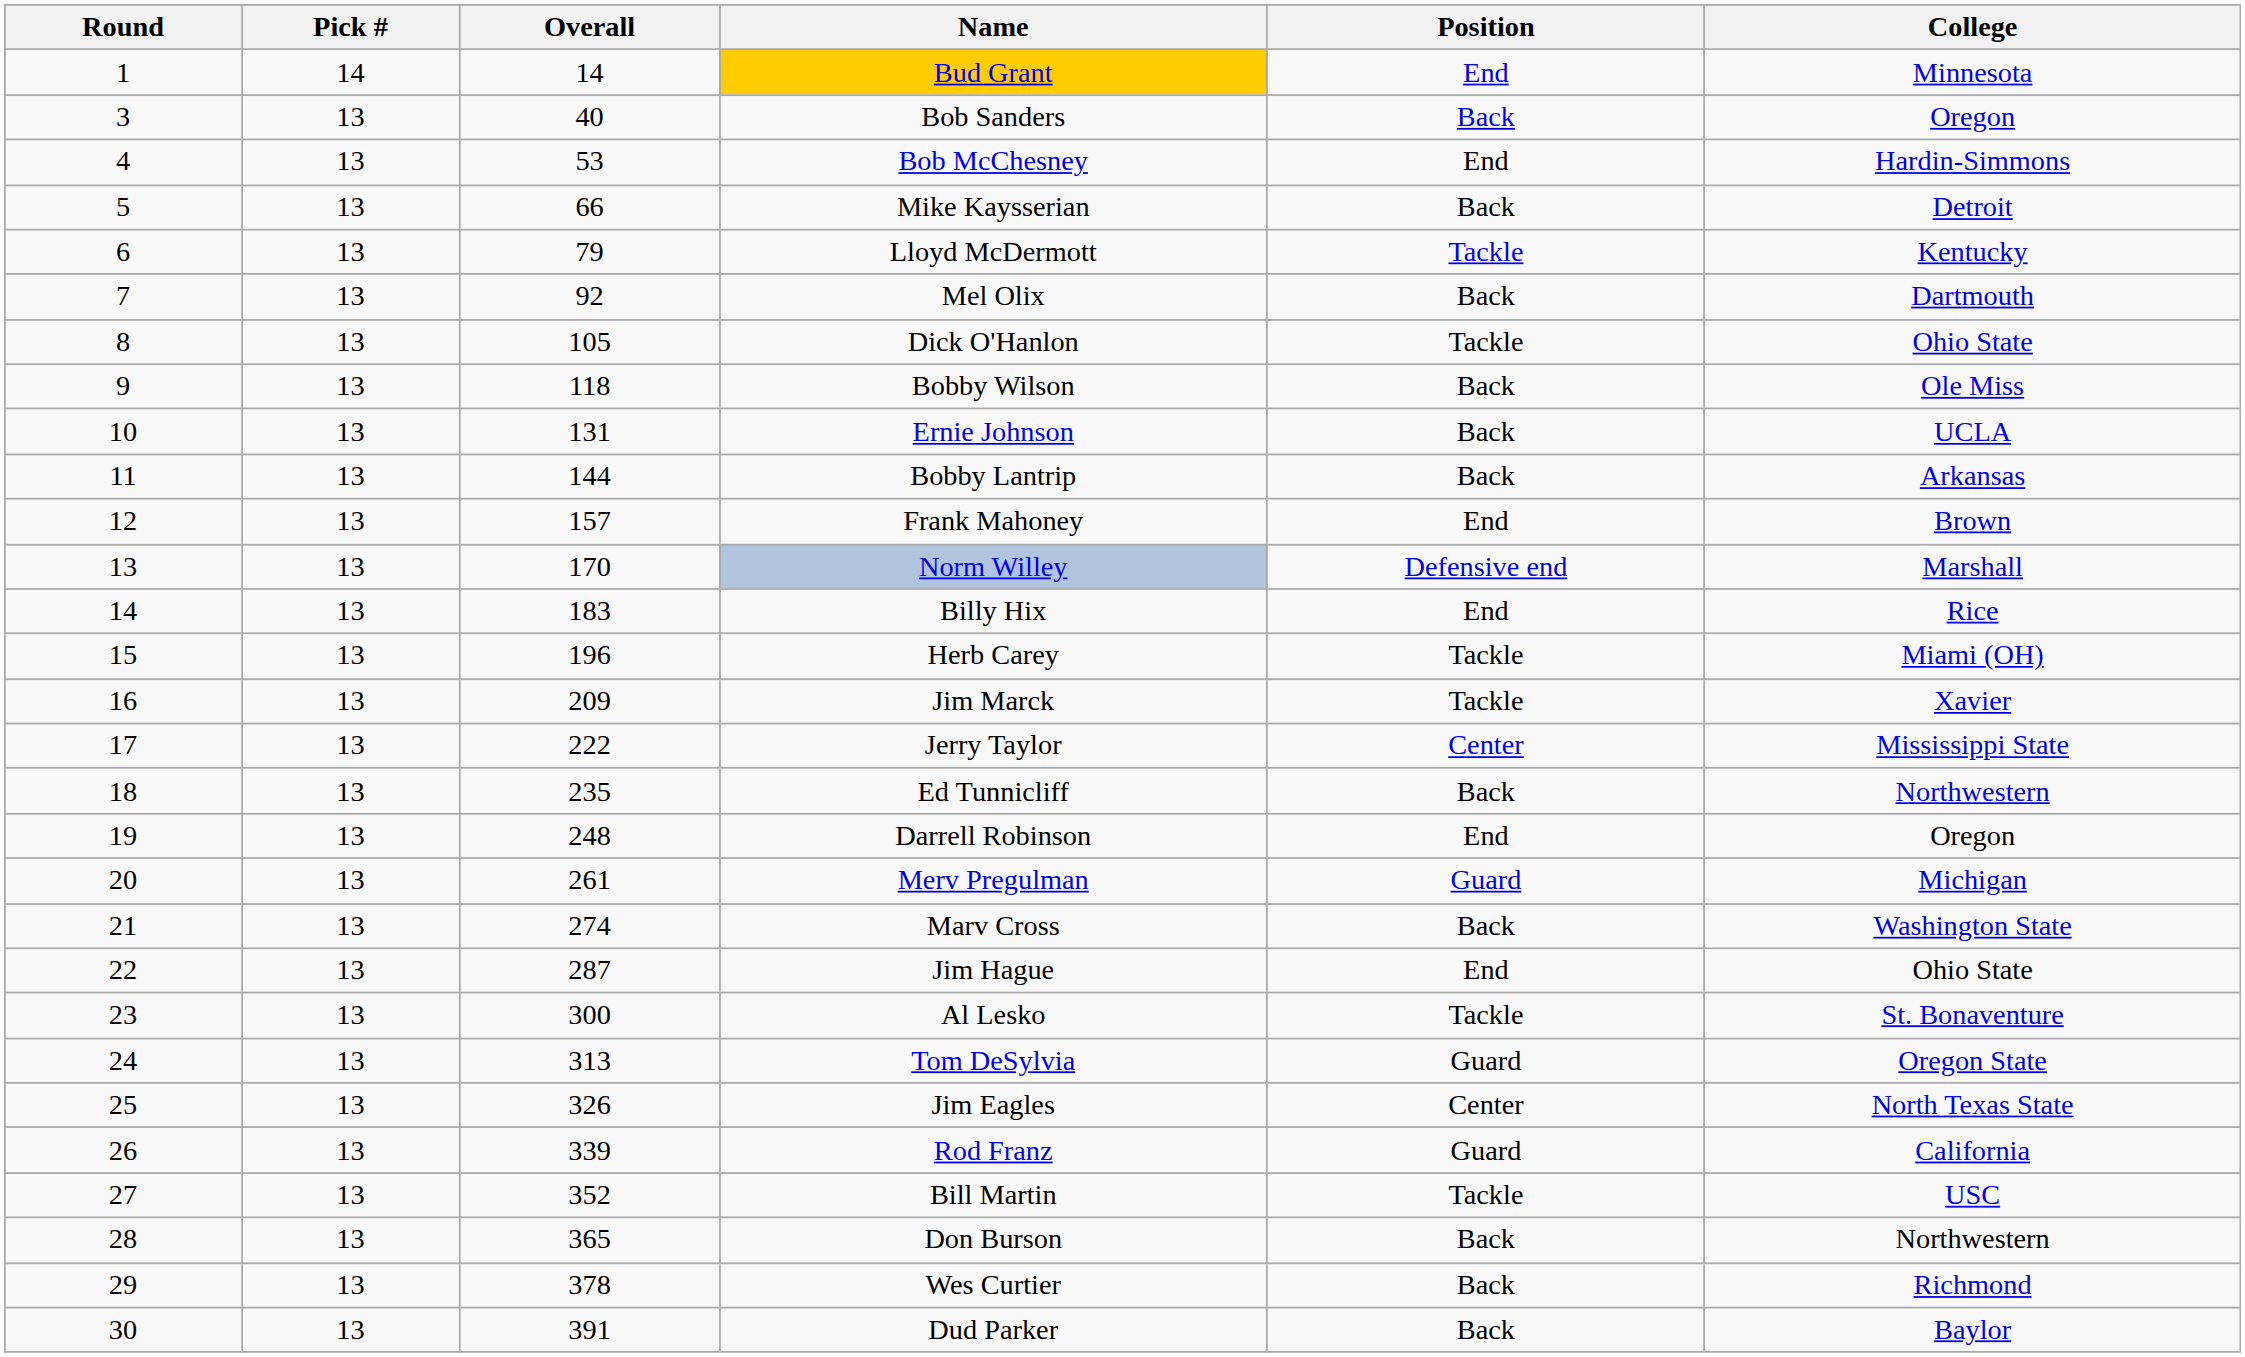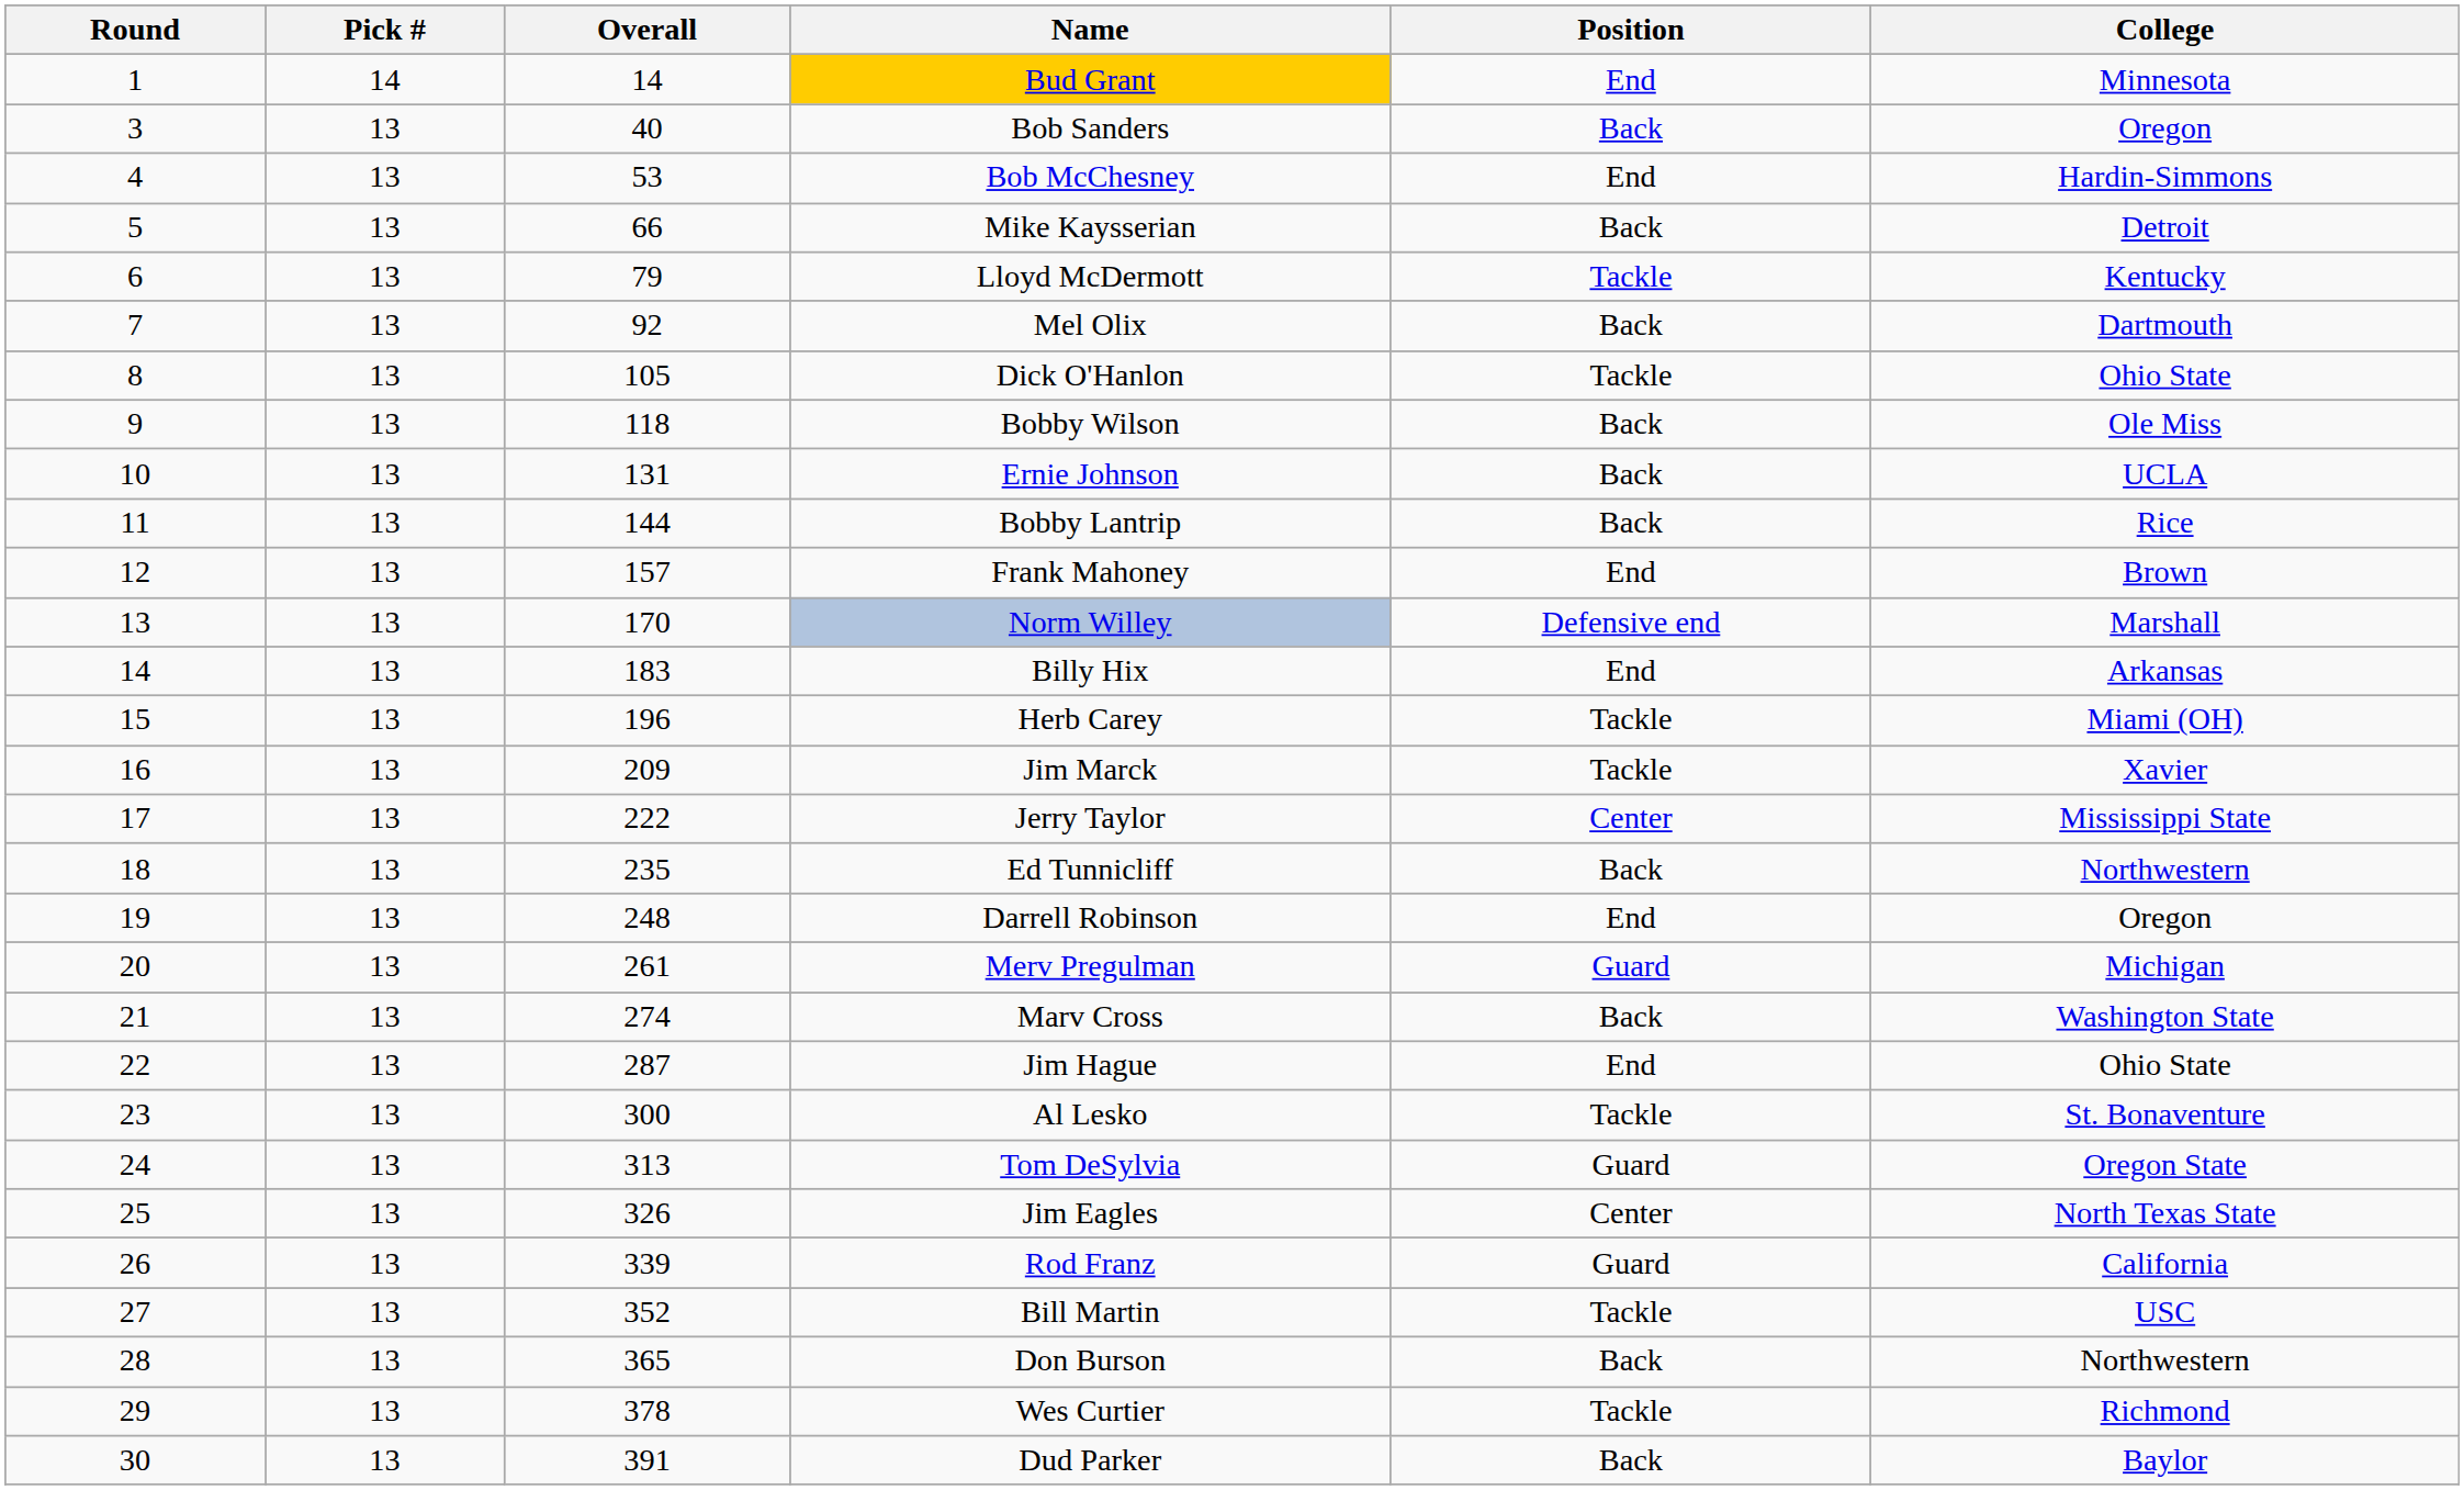 <table class="wikitable sortable sortable" style="width: 100%; text-align:center">
 <tr>
 <th>Round</th>
 <th>Pick #</th>
 <th>Overall</th>
 <th>Name</th>
 <th>Position</th>
 <th>College</th>
 </tr>
 <tr>
 <td>1</td>
 <td>14</td>
 <td>14</td>
 <td bgcolor=#FFCC00><a href='#'>Bud Grant</a></td>
 <td><a href='#'>End</a></td>
 <td><a href='#'>Minnesota</a></td>
 </tr>
 <tr>
 <td>3</td>
 <td>13</td>
 <td>40</td>
 <td>Bob Sanders</td>
 <td><a href='#'>Back</a></td>
 <td><a href='#'>Oregon</a></td>
 </tr>
 <tr>
 <td>4</td>
 <td>13</td>
 <td>53</td>
 <td><a href='#'>Bob McChesney</a></td>
 <td>End</td>
 <td><a href='#'>Hardin-Simmons</a></td>
 </tr>
 <tr>
 <td>5</td>
 <td>13</td>
 <td>66</td>
 <td>Mike Kaysserian</td>
 <td>Back</td>
 <td><a href='#'>Detroit</a></td>
 </tr>
 <tr>
 <td>6</td>
 <td>13</td>
 <td>79</td>
 <td>Lloyd McDermott</td>
 <td><a href='#'>Tackle</a></td>
 <td><a href='#'>Kentucky</a></td>
 </tr>
 <tr>
 <td>7</td>
 <td>13</td>
 <td>92</td>
 <td>Mel Olix</td>
 <td>Back</td>
 <td><a href='#'>Dartmouth</a></td>
 </tr>
 <tr>
 <td>8</td>
 <td>13</td>
 <td>105</td>
 <td>Dick O'Hanlon</td>
 <td>Tackle</td>
 <td><a href='#'>Ohio State</a></td>
 </tr>
 <tr>
 <td>9</td>
 <td>13</td>
 <td>118</td>
 <td>Bobby Wilson</td>
 <td>Back</td>
 <td><a href='#'>Ole Miss</a></td>
 </tr>
 <tr>
 <td>10</td>
 <td>13</td>
 <td>131</td>
 <td><a href='#'>Ernie Johnson</a></td>
 <td>Back</td>
 <td><a href='#'>UCLA</a></td>
 </tr>
 <tr>
 <td>11</td>
 <td>13</td>
 <td>144</td>
 <td>Bobby Lantrip</td>
 <td>Back</td>
-<td><a href='#'>Arkansas</a></td>
+<td><a href='#'>Rice</a></td>
 </tr>
 <tr>
 <td>12</td>
 <td>13</td>
 <td>157</td>
 <td>Frank Mahoney</td>
 <td>End</td>
 <td><a href='#'>Brown</a></td>
 </tr>
 <tr>
 <td>13</td>
 <td>13</td>
 <td>170</td>
 <td bgcolor=lightsteelblue><a href='#'>Norm Willey</a></td>
 <td><a href='#'>Defensive end</a></td>
 <td><a href='#'>Marshall</a></td>
 </tr>
 <tr>
 <td>14</td>
 <td>13</td>
 <td>183</td>
 <td>Billy Hix</td>
 <td>End</td>
-<td><a href='#'>Rice</a></td>
+<td><a href='#'>Arkansas</a></td>
 </tr>
 <tr>
 <td>15</td>
 <td>13</td>
 <td>196</td>
 <td>Herb Carey</td>
 <td>Tackle</td>
 <td><a href='#'>Miami (OH)</a></td>
 </tr>
 <tr>
 <td>16</td>
 <td>13</td>
 <td>209</td>
 <td>Jim Marck</td>
 <td>Tackle</td>
 <td><a href='#'>Xavier</a></td>
 </tr>
 <tr>
 <td>17</td>
 <td>13</td>
 <td>222</td>
 <td>Jerry Taylor</td>
 <td><a href='#'>Center</a></td>
 <td><a href='#'>Mississippi State</a></td>
 </tr>
 <tr>
 <td>18</td>
 <td>13</td>
 <td>235</td>
 <td>Ed Tunnicliff</td>
 <td>Back</td>
 <td><a href='#'>Northwestern</a></td>
 </tr>
 <tr>
 <td>19</td>
 <td>13</td>
 <td>248</td>
 <td>Darrell Robinson</td>
 <td>End</td>
 <td>Oregon</td>
 </tr>
 <tr>
 <td>20</td>
 <td>13</td>
 <td>261</td>
 <td><a href='#'>Merv Pregulman</a></td>
 <td><a href='#'>Guard</a></td>
 <td><a href='#'>Michigan</a></td>
 </tr>
 <tr>
 <td>21</td>
 <td>13</td>
 <td>274</td>
 <td>Marv Cross</td>
 <td>Back</td>
 <td><a href='#'>Washington State</a></td>
 </tr>
 <tr>
 <td>22</td>
 <td>13</td>
 <td>287</td>
 <td>Jim Hague</td>
 <td>End</td>
 <td>Ohio State</td>
 </tr>
 <tr>
 <td>23</td>
 <td>13</td>
 <td>300</td>
 <td>Al Lesko</td>
 <td>Tackle</td>
 <td><a href='#'>St. Bonaventure</a></td>
 </tr>
 <tr>
 <td>24</td>
 <td>13</td>
 <td>313</td>
 <td><a href='#'>Tom DeSylvia</a></td>
 <td>Guard</td>
 <td><a href='#'>Oregon State</a></td>
 </tr>
 <tr>
 <td>25</td>
 <td>13</td>
 <td>326</td>
 <td>Jim Eagles</td>
 <td>Center</td>
 <td><a href='#'>North Texas State</a></td>
 </tr>
 <tr>
 <td>26</td>
 <td>13</td>
 <td>339</td>
 <td><a href='#'>Rod Franz</a></td>
 <td>Guard</td>
 <td><a href='#'>California</a></td>
 </tr>
 <tr>
 <td>27</td>
 <td>13</td>
 <td>352</td>
 <td>Bill Martin</td>
 <td>Tackle</td>
 <td><a href='#'>USC</a></td>
 </tr>
 <tr>
 <td>28</td>
 <td>13</td>
 <td>365</td>
 <td>Don Burson</td>
 <td>Back</td>
 <td>Northwestern</td>
 </tr>
 <tr>
 <td>29</td>
 <td>13</td>
 <td>378</td>
 <td>Wes Curtier</td>
-<td>Back</td>
+<td>Tackle</td>
 <td><a href='#'>Richmond</a></td>
 </tr>
 <tr>
 <td>30</td>
 <td>13</td>
 <td>391</td>
 <td>Dud Parker</td>
 <td>Back</td>
 <td><a href='#'>Baylor</a></td>
 </tr>
 </table>
